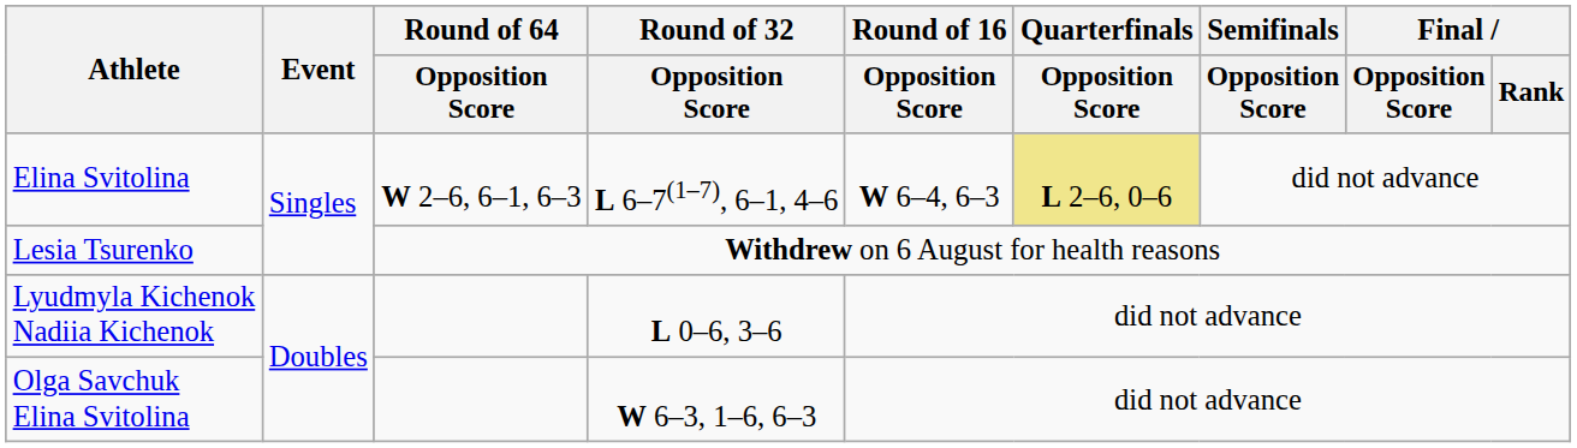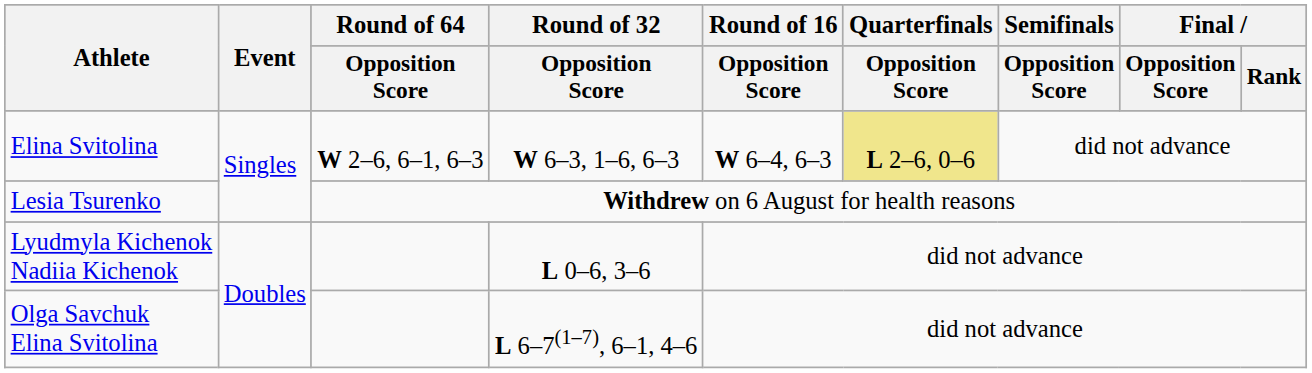 <table class=wikitable style="font-size:90%">
 <tr>
 <th rowspan="2">Athlete</th>
 <th rowspan="2">Event</th>
 <th>Round of 64</th>
 <th>Round of 32</th>
 <th>Round of 16</th>
 <th>Quarterfinals</th>
 <th>Semifinals</th>
 <th colspan=2>Final / </th>
 </tr>
 <tr style="font-size:95%">
 <th>Opposition<br>Score</th>
 <th>Opposition<br>Score</th>
 <th>Opposition<br>Score</th>
 <th>Opposition<br>Score</th>
 <th>Opposition<br>Score</th>
 <th>Opposition<br>Score</th>
 <th>Rank</th>
 </tr>
 <tr align=center>
 <td align=left><a href='#'>Elina Svitolina</a></td>
 <td align=left rowspan="2"><a href='#'>Singles</a></td>
 <td><br><strong>W</strong> 2–6, 6–1, 6–3</td>
-<td><br><strong>L</strong> 6–7<sup>(1–7)</sup>, 6–1, 4–6</td>
+<td><br><strong>W</strong> 6–3, 1–6, 6–3</td>
 <td><br> <strong>W</strong> 6–4, 6–3</td>
 <td style="background: khaki;"><br><strong>L</strong> 2–6, 0–6</td>
 <td colspan=3>did not advance</td>
 </tr>
 <tr align=center>
 <td align=left><a href='#'>Lesia Tsurenko</a></td>
 <td colspan=7><strong>Withdrew</strong> on 6 August for health reasons</td>
 </tr>
 <tr align=center>
 <td align=left><a href='#'>Lyudmyla Kichenok</a> <br><a href='#'>Nadiia Kichenok</a></td>
 <td align=left rowspan=2><a href='#'>Doubles</a></td>
 <td></td>
 <td><br><strong>L</strong> 0–6, 3–6</td>
 <td colspan=5>did not advance</td>
 </tr>
 <tr align=center>
 <td align=left><a href='#'>Olga Savchuk</a><br><a href='#'>Elina Svitolina</a></td>
 <td></td>
-<td><br><strong>W</strong> 6–3, 1–6, 6–3</td>
+<td><br><strong>L</strong> 6–7<sup>(1–7)</sup>, 6–1, 4–6</td>
 <td colspan=5>did not advance</td>
 </tr>
 </table>
